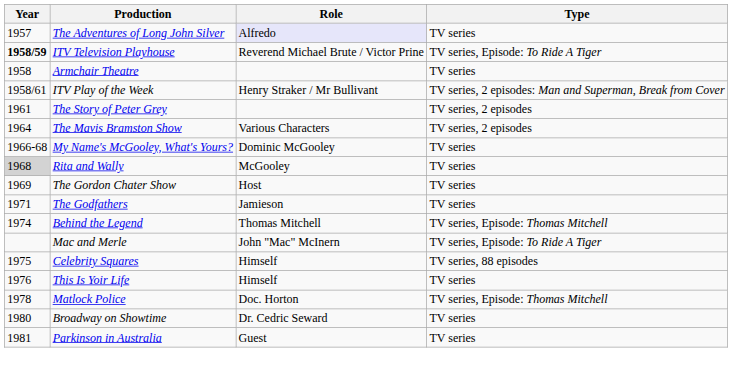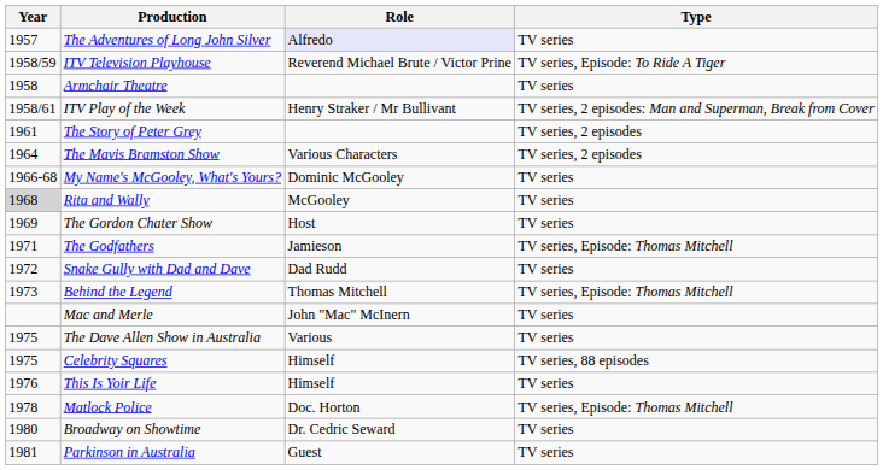 <table class="wikitable">
 <tr>
 <th>Year</th>
 <th>Production</th>
 <th>Role</th>
 <th>Type</th>
 </tr>
 <tr>
 <td>1957</td>
 <td><em><a href='#'>The Adventures of Long John Silver</a></em></td>
 <td style="background: lavender;">Alfredo</td>
 <td>TV series</td>
 </tr>
 <tr>
-<td><strong>1958/59</strong></td>
+<td>1958/59</td>
 <td><em><a href='#'>ITV Television Playhouse</a></em></td>
 <td>Reverend Michael Brute / Victor Prine</td>
 <td>TV series, Episode: <em>To Ride A Tiger</em></td>
 </tr>
 <tr>
 <td>1958</td>
 <td><em><a href='#'>Armchair Theatre</a></em></td>
 <td></td>
 <td>TV series</td>
 </tr>
 <tr>
 <td>1958/61</td>
 <td><em>ITV Play of the Week</em></td>
 <td>Henry Straker / Mr Bullivant</td>
 <td>TV series, 2 episodes: <em>Man and Superman</em>, <em>Break from Cover</em></td>
 </tr>
 <tr>
 <td>1961</td>
 <td><em><a href='#'>The Story of Peter Grey</a></em></td>
 <td></td>
 <td>TV series, 2 episodes</td>
 </tr>
 <tr>
 <td>1964</td>
 <td><em><a href='#'>The Mavis Bramston Show</a></em></td>
 <td>Various Characters</td>
 <td>TV series, 2 episodes</td>
 </tr>
 <tr>
 <td>1966-68</td>
 <td><em><a href='#'>My Name's McGooley, What's Yours?</a></em></td>
 <td>Dominic McGooley</td>
 <td>TV series</td>
 </tr>
 <tr>
 <td style="background: lightgrey;">1968</td>
 <td><em><a href='#'>Rita and Wally</a></em></td>
 <td>McGooley</td>
 <td>TV series</td>
 </tr>
 <tr>
 <td>1969</td>
 <td><em>The Gordon Chater Show</em></td>
 <td>Host</td>
 <td>TV series</td>
 </tr>
 <tr>
 <td>1971</td>
 <td><em><a href='#'>The Godfathers</a></em></td>
 <td>Jamieson</td>
+<td>TV series, Episode: <em>Thomas Mitchell</em></td>
+</tr>
+<tr>
+<td>1972</td>
+<td><em><a href='#'>Snake Gully with Dad and Dave</a></em></td>
+<td>Dad Rudd</td>
 <td>TV series</td>
 </tr>
 <tr>
-<td>1974</td>
+<td>1973</td>
 <td><em><a href='#'>Behind the Legend</a></em></td>
 <td>Thomas Mitchell</td>
 <td>TV series, Episode: <em>Thomas Mitchell</em></td>
 </tr>
 <tr>
 <td></td>
 <td><em>Mac and Merle</em></td>
 <td>John "Mac" McInern</td>
-<td>TV series, Episode: <em>To Ride A Tiger</em></td>
+<td>TV series</td>
+</tr>
+<tr>
+<td>1975</td>
+<td><em>The Dave Allen Show in Australia</em></td>
+<td>Various</td>
+<td>TV series</td>
 </tr>
 <tr>
 <td>1975</td>
 <td><em><a href='#'>Celebrity Squares</a></em></td>
 <td>Himself</td>
 <td>TV series, 88 episodes</td>
 </tr>
 <tr>
 <td>1976</td>
 <td><em><a href='#'>This Is Yoir Life</a></em></td>
 <td>Himself</td>
 <td>TV series</td>
 </tr>
 <tr>
 <td>1978</td>
 <td><em><a href='#'>Matlock Police</a></em></td>
 <td>Doc. Horton</td>
 <td>TV series, Episode: <em>Thomas Mitchell</em></td>
 </tr>
 <tr>
 <td>1980</td>
 <td><em>Broadway on Showtime</em></td>
 <td>Dr. Cedric Seward</td>
 <td>TV series</td>
 </tr>
 <tr>
 <td>1981</td>
 <td><em><a href='#'>Parkinson in Australia</a></em></td>
 <td>Guest</td>
 <td>TV series</td>
 </tr>
 </table>
